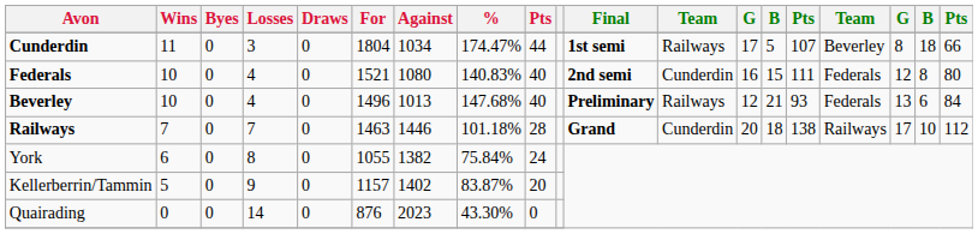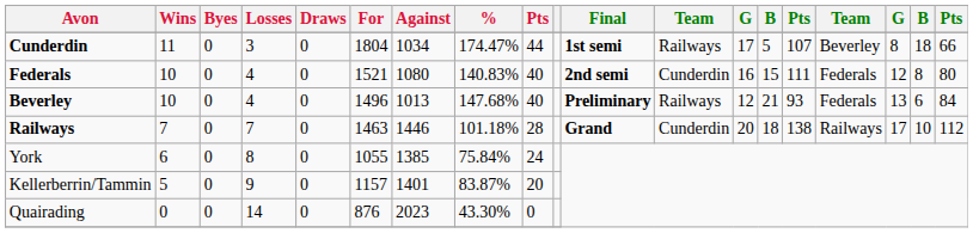 <table style="font-size: 85%; text-align: left;" class="wikitable">
 <tr>
 <th style="color:crimson">Avon</th>
 <th style="color:crimson">Wins</th>
 <th style="color:crimson">Byes</th>
 <th style="color:crimson">Losses</th>
 <th style="color:crimson">Draws</th>
 <th style="color:crimson">For</th>
 <th style="color:crimson">Against</th>
 <th style="color:crimson">%</th>
 <th style="color:crimson">Pts</th>
 <th></th>
 <th style="color:green">Final</th>
 <th style="color:green">Team</th>
 <th style="color:green">G</th>
 <th style="color:green">B</th>
 <th style="color:green">Pts</th>
 <th style="color:green">Team</th>
 <th style="color:green">G</th>
 <th style="color:green">B</th>
 <th style="color:green">Pts</th>
 </tr>
 <tr>
 </tr>
 <tr>
 </tr>
 <tr>
 <td><strong>	Cunderdin	</strong></td>
 <td>11</td>
 <td>0</td>
 <td>3</td>
 <td>0</td>
 <td>1804</td>
 <td>1034</td>
 <td>174.47%</td>
 <td>44</td>
 <td></td>
 <td><strong>1st semi</strong></td>
 <td>Railways</td>
 <td>17</td>
 <td>5</td>
 <td>107</td>
 <td>Beverley</td>
 <td>8</td>
 <td>18</td>
 <td>66</td>
 </tr>
 <tr>
 <td><strong>	Federals	</strong></td>
 <td>10</td>
 <td>0</td>
 <td>4</td>
 <td>0</td>
 <td>1521</td>
 <td>1080</td>
 <td>140.83%</td>
 <td>40</td>
 <td></td>
 <td><strong>2nd semi</strong></td>
 <td>Cunderdin</td>
 <td>16</td>
 <td>15</td>
 <td>111</td>
 <td>Federals</td>
 <td>12</td>
 <td>8</td>
 <td>80</td>
 </tr>
 <tr>
 <td><strong>	Beverley	</strong></td>
 <td>10</td>
 <td>0</td>
 <td>4</td>
 <td>0</td>
 <td>1496</td>
 <td>1013</td>
 <td>147.68%</td>
 <td>40</td>
 <td></td>
 <td><strong>Preliminary</strong></td>
 <td>Railways</td>
 <td>12</td>
 <td>21</td>
 <td>93</td>
 <td>Federals</td>
 <td>13</td>
 <td>6</td>
 <td>84</td>
 </tr>
 <tr>
 <td><strong>	Railways	</strong></td>
 <td>7</td>
 <td>0</td>
 <td>7</td>
 <td>0</td>
 <td>1463</td>
 <td>1446</td>
 <td>101.18%</td>
 <td>28</td>
 <td></td>
 <td><strong>Grand</strong></td>
 <td>Cunderdin</td>
 <td>20</td>
 <td>18</td>
 <td>138</td>
 <td>Railways</td>
 <td>17</td>
 <td>10</td>
 <td>112</td>
 </tr>
 <tr>
 <td>York</td>
 <td>6</td>
 <td>0</td>
 <td>8</td>
 <td>0</td>
 <td>1055</td>
-<td>1382</td>
+<td>1385</td>
 <td>75.84%</td>
 <td>24</td>
 <td></td>
 </tr>
 <tr>
 <td>Kellerberrin/Tammin</td>
 <td>5</td>
 <td>0</td>
 <td>9</td>
 <td>0</td>
 <td>1157</td>
-<td>1402</td>
+<td>1401</td>
 <td>83.87%</td>
 <td>20</td>
 <td></td>
 </tr>
 <tr>
 <td>Quairading</td>
 <td>0</td>
 <td>0</td>
 <td>14</td>
 <td>0</td>
 <td>876</td>
 <td>2023</td>
 <td>43.30%</td>
 <td>0</td>
 <td></td>
 </tr>
 <tr>
 </tr>
 </table>
